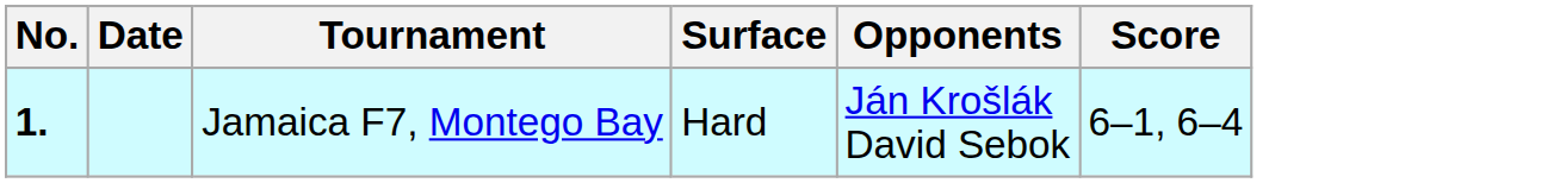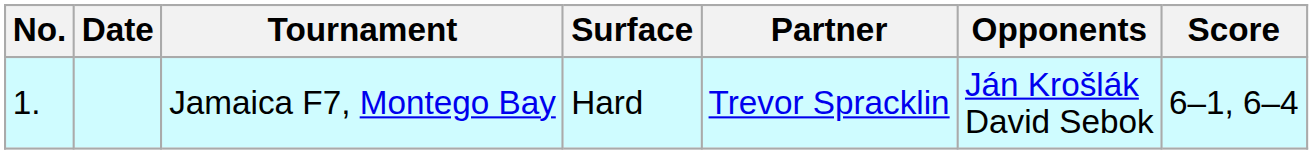 <table class="sortable wikitable">
 <tr>
 <th>No.</th>
 <th>Date</th>
 <th>Tournament</th>
 <th>Surface</th>
+<th>Partner</th>
 <th>Opponents</th>
 <th class="unsortable">Score</th>
 </tr>
 <tr style="background:#cffcff;">
-<td><strong>1.</strong></td>
+<td>1.</td>
 <td></td>
 <td>Jamaica F7, <a href='#'>Montego Bay</a></td>
 <td>Hard</td>
+<td> <a href='#'>Trevor Spracklin</a></td>
 <td> <a href='#'>Ján Krošlák</a> <br>  David Sebok</td>
 <td>6–1, 6–4</td>
 </tr>
 </table>
